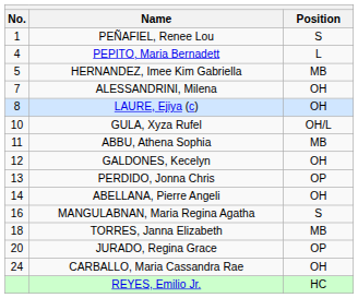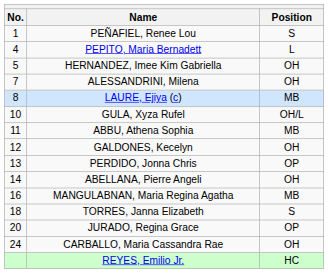 <table class="wikitable mw-collapsible mw-collapsed" style="text-align:center; width:500px; border:none">
 <tr>
 <th style="text-align:center" colspan="3"></th>
 </tr>
 <tr>
 <th style="width:7%">No.</th>
 <th>Name</th>
 <th style="width:20%">Position</th>
 </tr>
 <tr>
 <td>1</td>
 <td>PEÑAFIEL, Renee Lou</td>
 <td>S</td>
 </tr>
 <tr>
 <td>4</td>
 <td><a href='#'>PEPITO, Maria Bernadett</a></td>
 <td>L</td>
 </tr>
 <tr>
 <td>5</td>
 <td>HERNANDEZ, Imee Kim Gabriella</td>
-<td>MB</td>
+<td>OH</td>
 </tr>
 <tr>
 <td>7</td>
 <td>ALESSANDRINI, Milena</td>
 <td>OH</td>
 </tr>
 <tr bgcolor=#D0E6FF>
 <td>8</td>
 <td><a href='#'>LAURE, Ejiya</a> (<a href='#'>c</a>)</td>
-<td>OH</td>
+<td>MB</td>
 </tr>
 <tr>
 <td>10</td>
 <td>GULA, Xyza Rufel</td>
 <td>OH/L</td>
 </tr>
 <tr>
 <td>11</td>
 <td>ABBU, Athena Sophia</td>
 <td>MB</td>
 </tr>
 <tr>
 <td>12</td>
 <td>GALDONES, Kecelyn</td>
 <td>OH</td>
 </tr>
 <tr>
 <td>13</td>
 <td>PERDIDO, Jonna Chris</td>
 <td>OP</td>
 </tr>
 <tr>
 <td>14</td>
 <td>ABELLANA, Pierre Angeli</td>
 <td>OH</td>
 </tr>
 <tr>
 <td>16</td>
 <td>MANGULABNAN, Maria Regina Agatha</td>
-<td>S</td>
+<td>MB</td>
 </tr>
 <tr>
 <td>18</td>
 <td>TORRES, Janna Elizabeth</td>
-<td>MB</td>
+<td>S</td>
 </tr>
 <tr>
 <td>20</td>
 <td>JURADO, Regina Grace</td>
 <td>OP</td>
 </tr>
 <tr>
 <td>24</td>
 <td>CARBALLO, Maria Cassandra Rae</td>
 <td>OH</td>
 </tr>
 <tr bgcolor=#CCFFCC>
 <td></td>
 <td><a href='#'>REYES, Emilio Jr.</a></td>
 <td>HC</td>
 </tr>
 </table>
